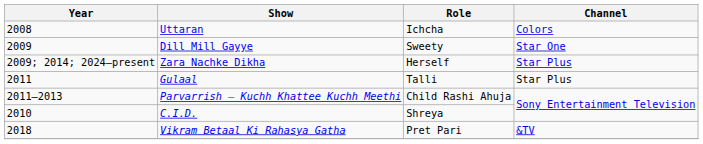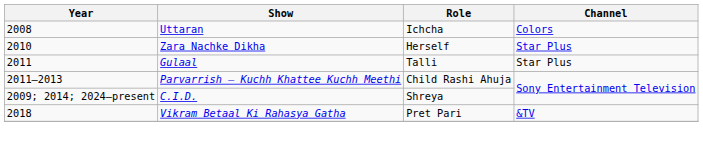 <table class = "wikitable sortable">
 <tr>
 <th>Year</th>
 <th>Show</th>
 <th>Role</th>
 <th>Channel</th>
 </tr>
 <tr>
 <td>2008</td>
 <td><a href='#'>Uttaran</a></td>
 <td>Ichcha</td>
 <td><a href='#'>Colors</a></td>
 </tr>
 <tr>
-<td>2009</td>
-<td><a href='#'>Dill Mill Gayye</a></td>
-<td>Sweety</td>
-<td><a href='#'>Star One</a></td>
-</tr>
-<tr>
-<td>2009; 2014; 2024–present</td>
+<td>2010</td>
 <td><a href='#'>Zara Nachke Dikha</a></td>
 <td>Herself</td>
 <td><a href='#'>Star Plus</a></td>
 </tr>
 <tr>
 <td>2011</td>
 <td><em><a href='#'>Gulaal</a></em></td>
 <td>Talli</td>
 <td>Star Plus</td>
 </tr>
 <tr>
 <td>2011–2013</td>
 <td><em><a href='#'>Parvarrish – Kuchh Khattee Kuchh Meethi</a></em></td>
 <td>Child Rashi Ahuja</td>
 <td rowspan = "2"><a href='#'>Sony Entertainment Television</a></td>
 </tr>
 <tr>
-<td>2010</td>
+<td>2009; 2014; 2024–present</td>
 <td><em><a href='#'>C.I.D.</a></em></td>
 <td>Shreya</td>
 </tr>
 <tr>
 <td>2018</td>
 <td><em><a href='#'>Vikram Betaal Ki Rahasya Gatha</a></em></td>
 <td>Pret Pari</td>
 <td><a href='#'>&TV</a></td>
 </tr>
 <tr>
 </tr>
 </table>
